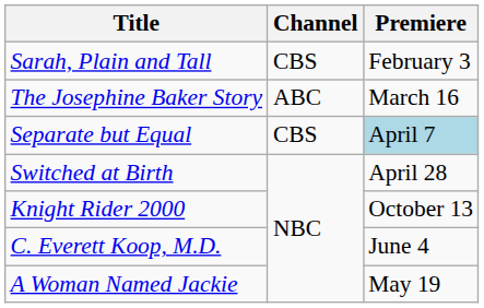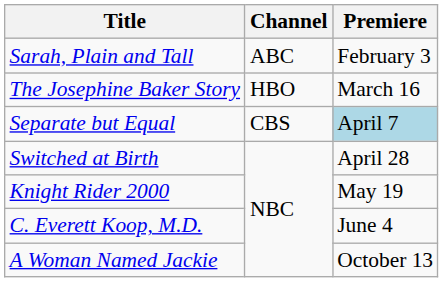 <table class="wikitable sortable">
 <tr>
 <th>Title</th>
 <th>Channel</th>
 <th>Premiere</th>
 </tr>
 <tr>
 <td><em><a href='#'>Sarah, Plain and Tall</a></em></td>
-<td>CBS</td>
+<td>ABC</td>
 <td>February 3</td>
 </tr>
 <tr>
 <td><em><a href='#'>The Josephine Baker Story</a></em></td>
-<td>ABC</td>
+<td>HBO</td>
 <td>March 16</td>
 </tr>
 <tr>
 <td><em><a href='#'>Separate but Equal</a></em></td>
 <td>CBS</td>
 <td style="background: lightblue;">April 7</td>
 </tr>
 <tr>
 <td><em><a href='#'>Switched at Birth</a></em></td>
 <td rowspan="4">NBC</td>
 <td>April 28</td>
 </tr>
 <tr>
 <td><em><a href='#'>Knight Rider 2000</a></em></td>
-<td>October 13</td>
+<td>May 19</td>
 </tr>
 <tr>
 <td><em><a href='#'>C. Everett Koop, M.D.</a></em></td>
 <td>June 4</td>
 </tr>
 <tr>
 <td><em><a href='#'>A Woman Named Jackie</a></em></td>
-<td>May 19</td>
+<td>October 13</td>
 </tr>
 </table>
